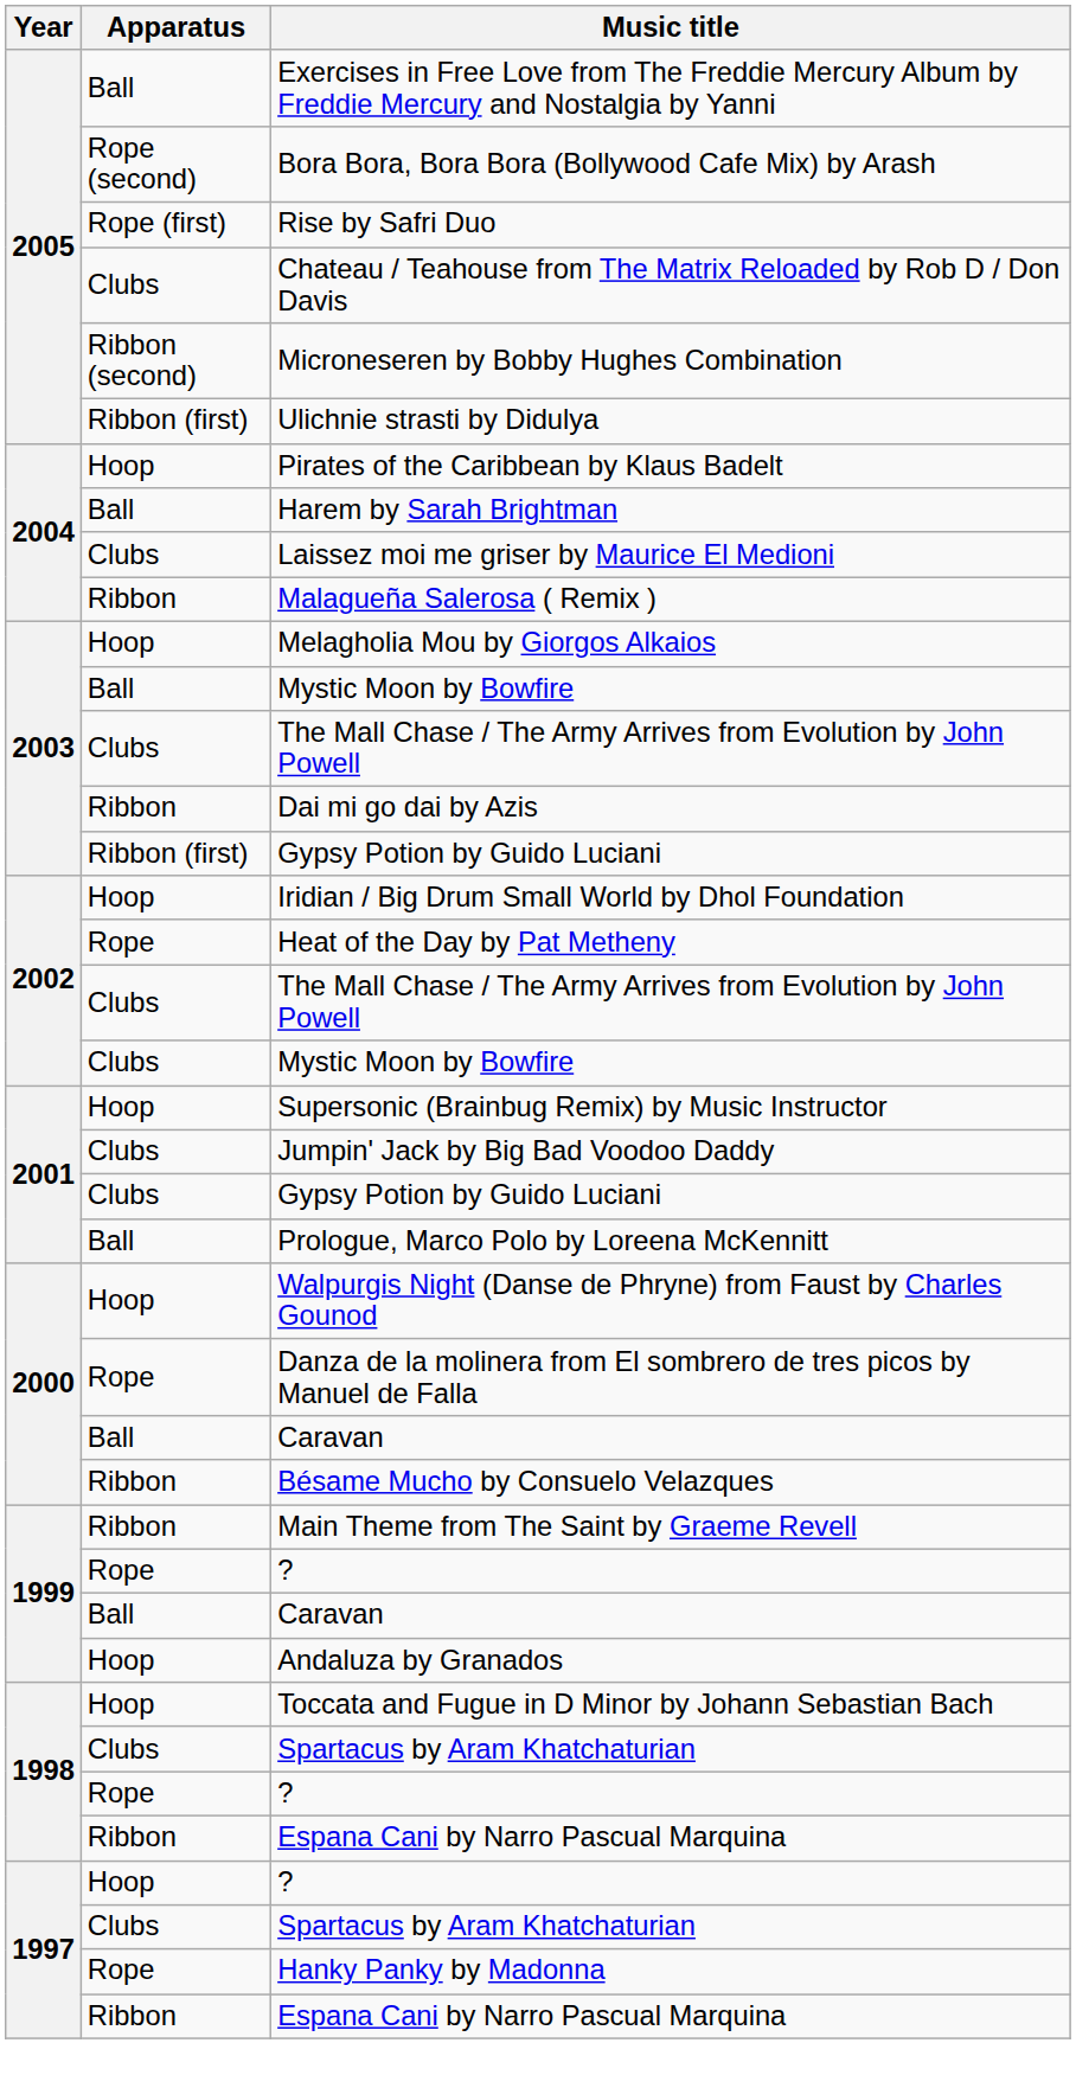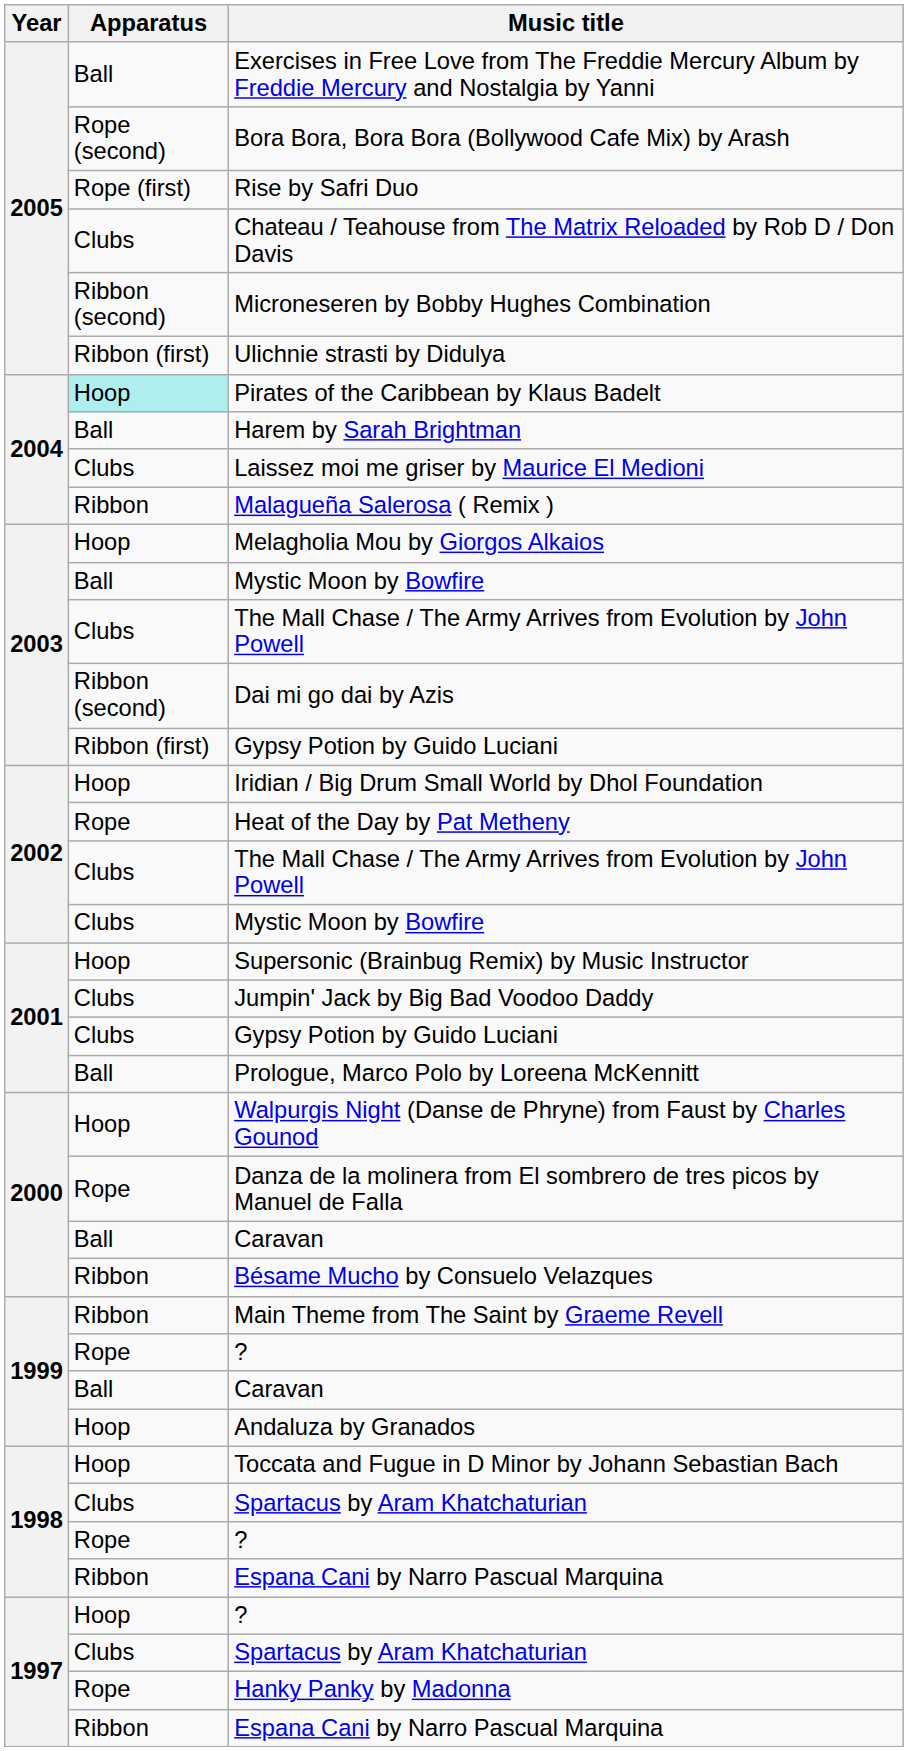 <table class="wikitable plainrowheaders">
 <tr>
 <th scope=col>Year</th>
 <th scope=col>Apparatus</th>
 <th scope=col>Music title </th>
 </tr>
 <tr>
 <th scope=row rowspan=6>2005</th>
 <td>Ball</td>
 <td>Exercises in Free Love from The Freddie Mercury Album by <a href='#'>Freddie Mercury</a> and Nostalgia by Yanni</td>
 </tr>
 <tr>
 <td>Rope (second)</td>
 <td>Bora Bora, Bora Bora (Bollywood Cafe Mix) by Arash</td>
 </tr>
 <tr>
 <td>Rope (first)</td>
 <td>Rise by Safri Duo</td>
 </tr>
 <tr>
 <td>Clubs</td>
 <td>Chateau / Teahouse from <a href='#'>The Matrix Reloaded</a> by Rob D / Don Davis</td>
 </tr>
 <tr>
 <td>Ribbon (second)</td>
 <td>Microneseren by Bobby Hughes Combination</td>
 </tr>
 <tr>
 <td>Ribbon (first)</td>
 <td>Ulichnie strasti by Didulya</td>
 </tr>
 <tr>
 <th scope=row rowspan=4>2004</th>
-<td>Hoop</td>
+<td style="background: paleturquoise;">Hoop</td>
 <td>Pirates of the Caribbean by Klaus Badelt</td>
 </tr>
 <tr>
 <td>Ball</td>
 <td>Harem by <a href='#'>Sarah Brightman</a></td>
 </tr>
 <tr>
 <td>Clubs</td>
 <td>Laissez moi me griser by <a href='#'>Maurice El Medioni</a></td>
 </tr>
 <tr>
 <td>Ribbon</td>
 <td><a href='#'>Malagueña Salerosa</a> ( Remix )</td>
 </tr>
 <tr>
 <th scope=row rowspan=5>2003</th>
 <td>Hoop</td>
 <td>Melagholia Mou by <a href='#'>Giorgos Alkaios</a></td>
 </tr>
 <tr>
 <td>Ball</td>
 <td>Mystic Moon by <a href='#'>Bowfire</a></td>
 </tr>
 <tr>
 <td>Clubs</td>
 <td>The Mall Chase / The Army Arrives from Evolution by <a href='#'>John Powell</a></td>
 </tr>
 <tr>
-<td>Ribbon</td>
+<td>Ribbon (second)</td>
 <td>Dai mi go dai by Azis</td>
 </tr>
 <tr>
 <td>Ribbon (first)</td>
 <td>Gypsy Potion by Guido Luciani</td>
 </tr>
 <tr>
 <th scope=row rowspan=4>2002</th>
 <td>Hoop</td>
 <td>Iridian / Big Drum Small World by Dhol Foundation</td>
 </tr>
 <tr>
 <td>Rope</td>
 <td>Heat of the Day by <a href='#'>Pat Metheny</a></td>
 </tr>
 <tr>
 <td>Clubs</td>
 <td>The Mall Chase / The Army Arrives from Evolution by <a href='#'>John Powell</a></td>
 </tr>
 <tr>
 <td>Clubs</td>
 <td>Mystic Moon by <a href='#'>Bowfire</a></td>
 </tr>
 <tr>
 <th scope=row rowspan=4>2001</th>
 <td>Hoop</td>
 <td>Supersonic (Brainbug Remix) by Music Instructor</td>
 </tr>
 <tr>
 <td>Clubs</td>
 <td>Jumpin' Jack by Big Bad Voodoo Daddy</td>
 </tr>
 <tr>
 <td>Clubs</td>
 <td>Gypsy Potion by Guido Luciani</td>
 </tr>
 <tr>
 <td>Ball</td>
 <td>Prologue, Marco Polo by Loreena McKennitt</td>
 </tr>
 <tr>
 <th scope=row rowspan=4>2000</th>
 <td>Hoop</td>
 <td><a href='#'>Walpurgis Night</a> (Danse de Phryne) from Faust by <a href='#'>Charles Gounod</a></td>
 </tr>
 <tr>
 <td>Rope</td>
 <td>Danza de la molinera from El sombrero de tres picos by Manuel de Falla</td>
 </tr>
 <tr>
 <td>Ball</td>
 <td>Caravan</td>
 </tr>
 <tr>
 <td>Ribbon</td>
 <td><a href='#'>Bésame Mucho</a> by Consuelo Velazques</td>
 </tr>
 <tr>
 <th scope=row rowspan=4>1999</th>
 <td>Ribbon</td>
 <td>Main Theme from The Saint by <a href='#'>Graeme Revell</a></td>
 </tr>
 <tr>
 <td>Rope</td>
 <td>?</td>
 </tr>
 <tr>
 <td>Ball</td>
 <td>Caravan</td>
 </tr>
 <tr>
 <td>Hoop</td>
 <td>Andaluza by Granados</td>
 </tr>
 <tr>
 <th scope=row rowspan=4>1998</th>
 <td>Hoop</td>
 <td>Toccata and Fugue in D Minor by Johann Sebastian Bach</td>
 </tr>
 <tr>
 <td>Clubs</td>
 <td><a href='#'>Spartacus</a> by <a href='#'>Aram Khatchaturian</a></td>
 </tr>
 <tr>
 <td>Rope</td>
 <td>?</td>
 </tr>
 <tr>
 <td>Ribbon</td>
 <td><a href='#'>Espana Cani</a> by Narro Pascual Marquina</td>
 </tr>
 <tr>
 <th scope=row rowspan=4>1997</th>
 <td>Hoop</td>
 <td>?</td>
 </tr>
 <tr>
 <td>Clubs</td>
 <td><a href='#'>Spartacus</a> by <a href='#'>Aram Khatchaturian</a></td>
 </tr>
 <tr>
 <td>Rope</td>
 <td><a href='#'>Hanky Panky</a> by <a href='#'>Madonna</a></td>
 </tr>
 <tr>
 <td>Ribbon</td>
 <td><a href='#'>Espana Cani</a> by Narro Pascual Marquina</td>
 </tr>
 </table>
